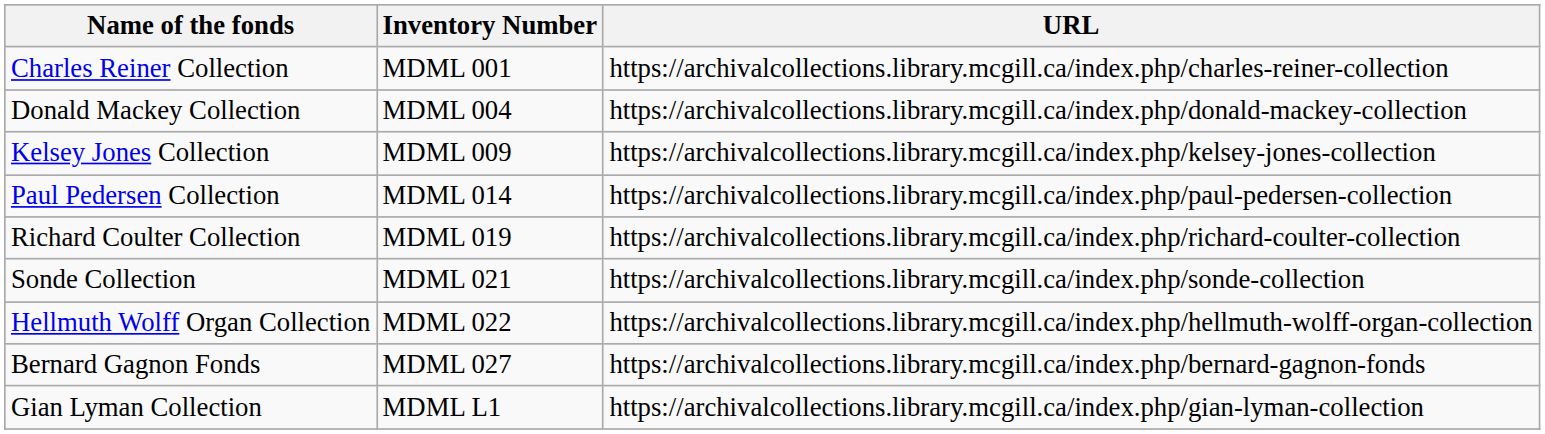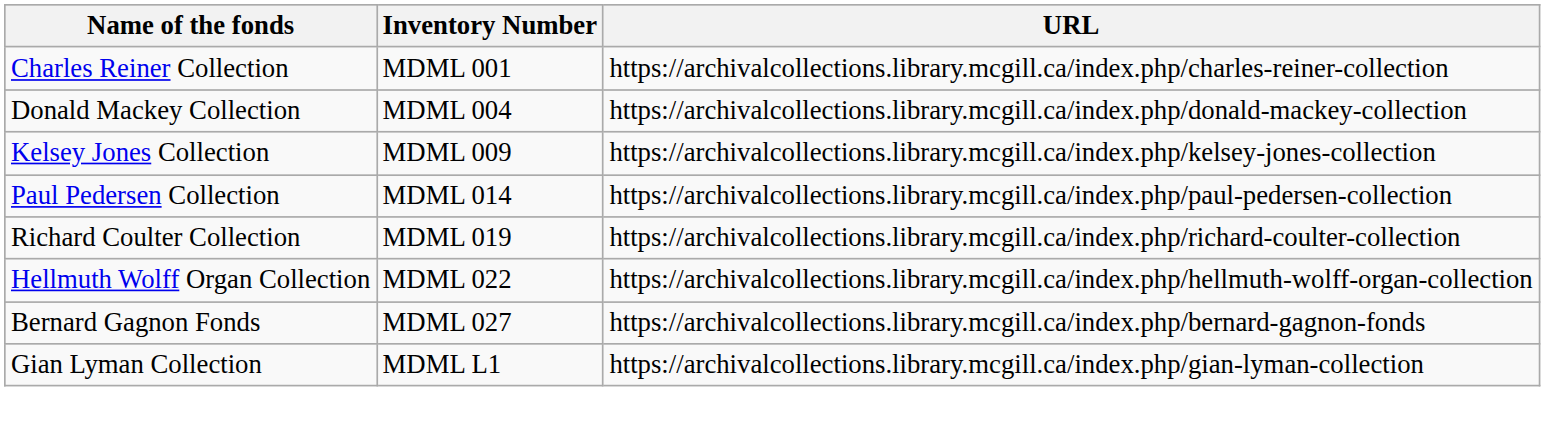 <table class="wikitable">
 <tr>
 <th>Name of the fonds</th>
 <th>Inventory Number</th>
 <th>URL</th>
 </tr>
 <tr>
 <td><a href='#'>Charles Reiner</a> Collection</td>
 <td>MDML 001</td>
 <td>https://archivalcollections.library.mcgill.ca/index.php/charles-reiner-collection</td>
 </tr>
 <tr>
 <td>Donald Mackey Collection</td>
 <td>MDML 004</td>
 <td>https://archivalcollections.library.mcgill.ca/index.php/donald-mackey-collection</td>
 </tr>
 <tr>
 <td><a href='#'>Kelsey Jones</a> Collection</td>
 <td>MDML 009</td>
 <td>https://archivalcollections.library.mcgill.ca/index.php/kelsey-jones-collection</td>
 </tr>
 <tr>
 <td><a href='#'>Paul Pedersen</a> Collection</td>
 <td>MDML 014</td>
 <td>https://archivalcollections.library.mcgill.ca/index.php/paul-pedersen-collection</td>
 </tr>
 <tr>
 <td>Richard Coulter Collection</td>
 <td>MDML 019</td>
 <td>https://archivalcollections.library.mcgill.ca/index.php/richard-coulter-collection</td>
 </tr>
 <tr>
-<td>Sonde Collection</td>
-<td>MDML 021</td>
-<td>https://archivalcollections.library.mcgill.ca/index.php/sonde-collection</td>
-</tr>
-<tr>
 <td><a href='#'>Hellmuth Wolff</a> Organ Collection</td>
 <td>MDML 022</td>
 <td>https://archivalcollections.library.mcgill.ca/index.php/hellmuth-wolff-organ-collection</td>
 </tr>
 <tr>
 <td>Bernard Gagnon Fonds</td>
 <td>MDML 027</td>
 <td>https://archivalcollections.library.mcgill.ca/index.php/bernard-gagnon-fonds</td>
 </tr>
 <tr>
 <td>Gian Lyman Collection</td>
 <td>MDML L1</td>
 <td>https://archivalcollections.library.mcgill.ca/index.php/gian-lyman-collection</td>
 </tr>
 </table>
